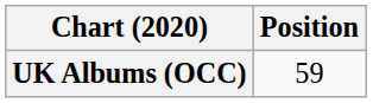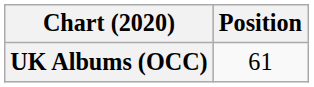 <table class="wikitable plainrowheaders" style="text-align:center">
 <tr>
 <th scope="col">Chart (2020)</th>
 <th scope="col">Position</th>
 </tr>
 <tr>
 <th scope="row">UK Albums (OCC)</th>
-<td>59</td>
+<td>61</td>
 </tr>
 </table>
